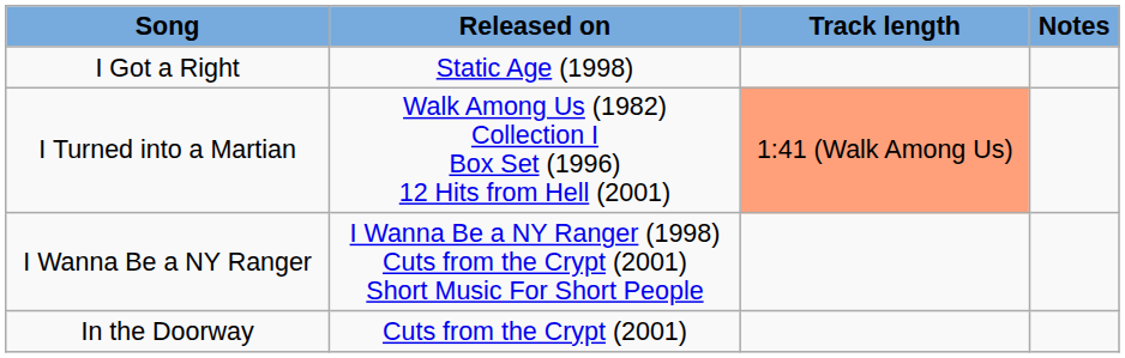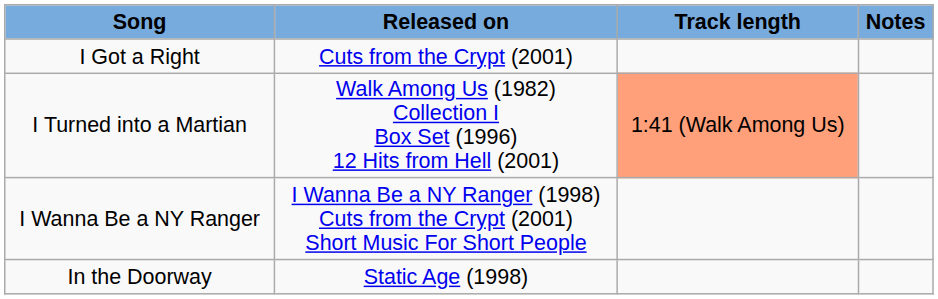 <table class="wikitable" style="margin:0.5em auto; clear:both; font-size:.9em; text-align:center; width:100%">
 <tr>
 <th style="background: #7ad;">Song</th>
 <th style="background: #7ad;">Released on</th>
 <th style="background: #7ad;">Track length</th>
 <th style="background: #7ad;">Notes</th>
 </tr>
 <tr>
 <td>I Got a Right</td>
-<td><a href='#'>Static Age</a> (1998)</td>
+<td><a href='#'>Cuts from the Crypt</a> (2001)</td>
 <td></td>
 <td></td>
 </tr>
 <tr>
 <td>I Turned into a Martian</td>
 <td><a href='#'>Walk Among Us</a> (1982)<br><a href='#'>Collection I</a><br><a href='#'>Box Set</a> (1996)<br><a href='#'>12 Hits from Hell</a> (2001)</td>
 <td style="background: lightsalmon;">1:41 (Walk Among Us)</td>
 <td></td>
 </tr>
 <tr>
 <td>I Wanna Be a NY Ranger</td>
 <td><a href='#'>I Wanna Be a NY Ranger</a> (1998)<br><a href='#'>Cuts from the Crypt</a> (2001)<br> <a href='#'>Short Music For Short People</a></td>
 <td></td>
 <td></td>
 </tr>
 <tr>
 <td>In the Doorway</td>
-<td><a href='#'>Cuts from the Crypt</a> (2001)</td>
+<td><a href='#'>Static Age</a> (1998)</td>
 <td></td>
 <td></td>
 </tr>
 </table>
